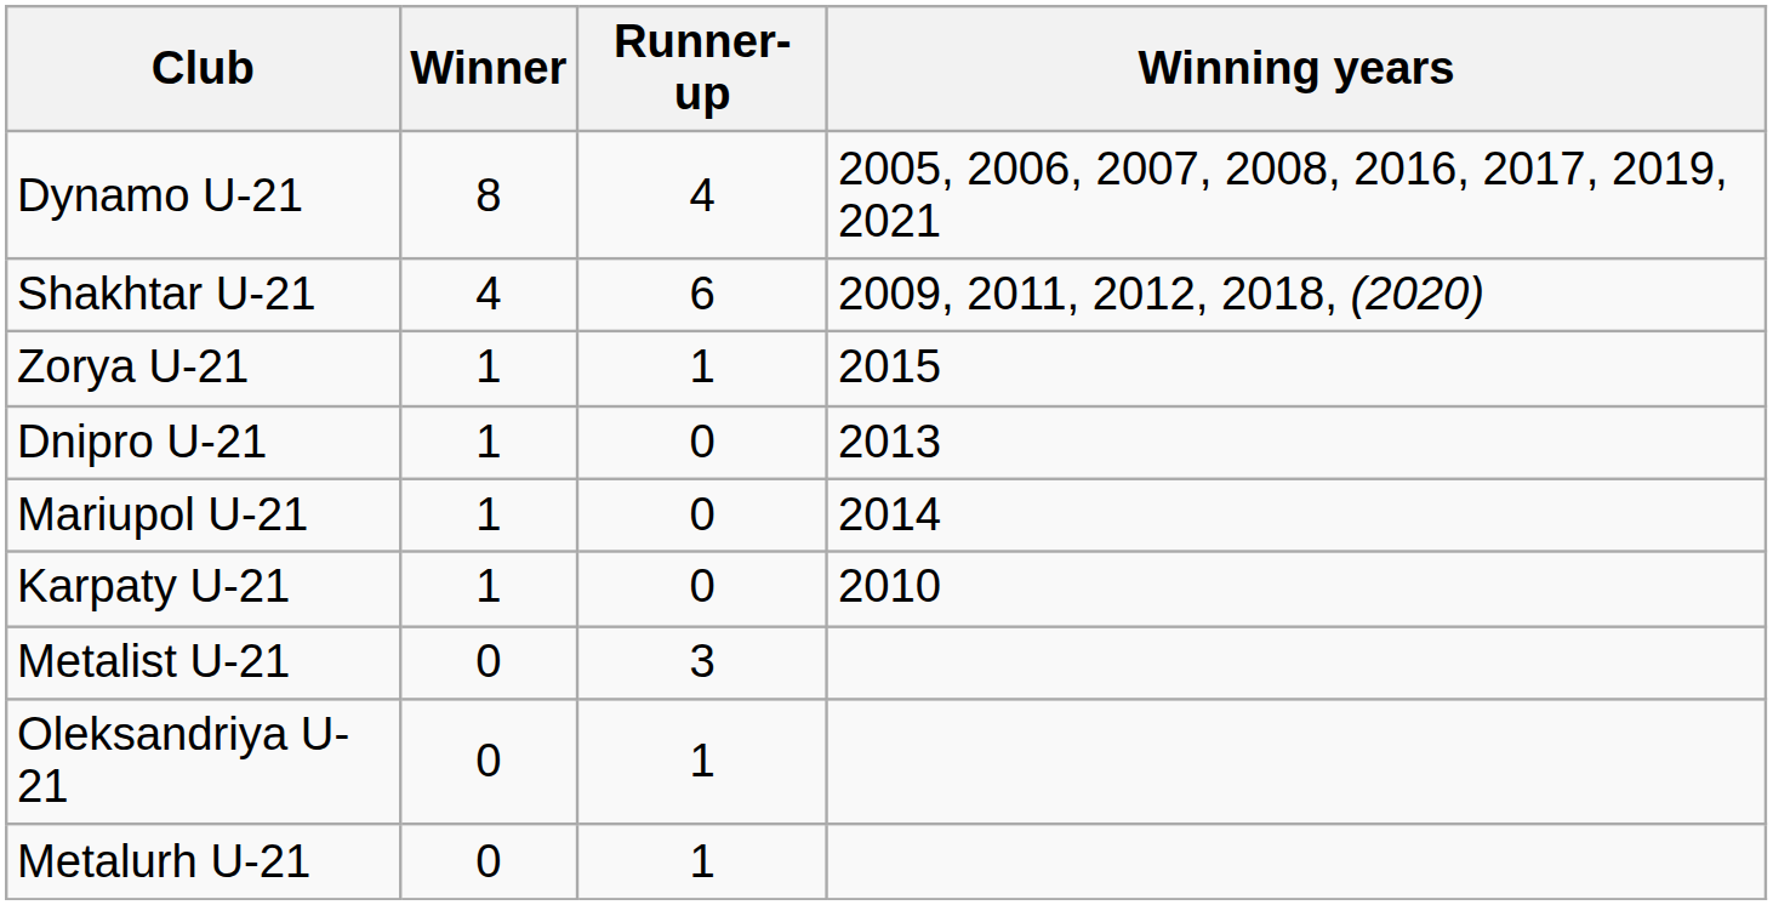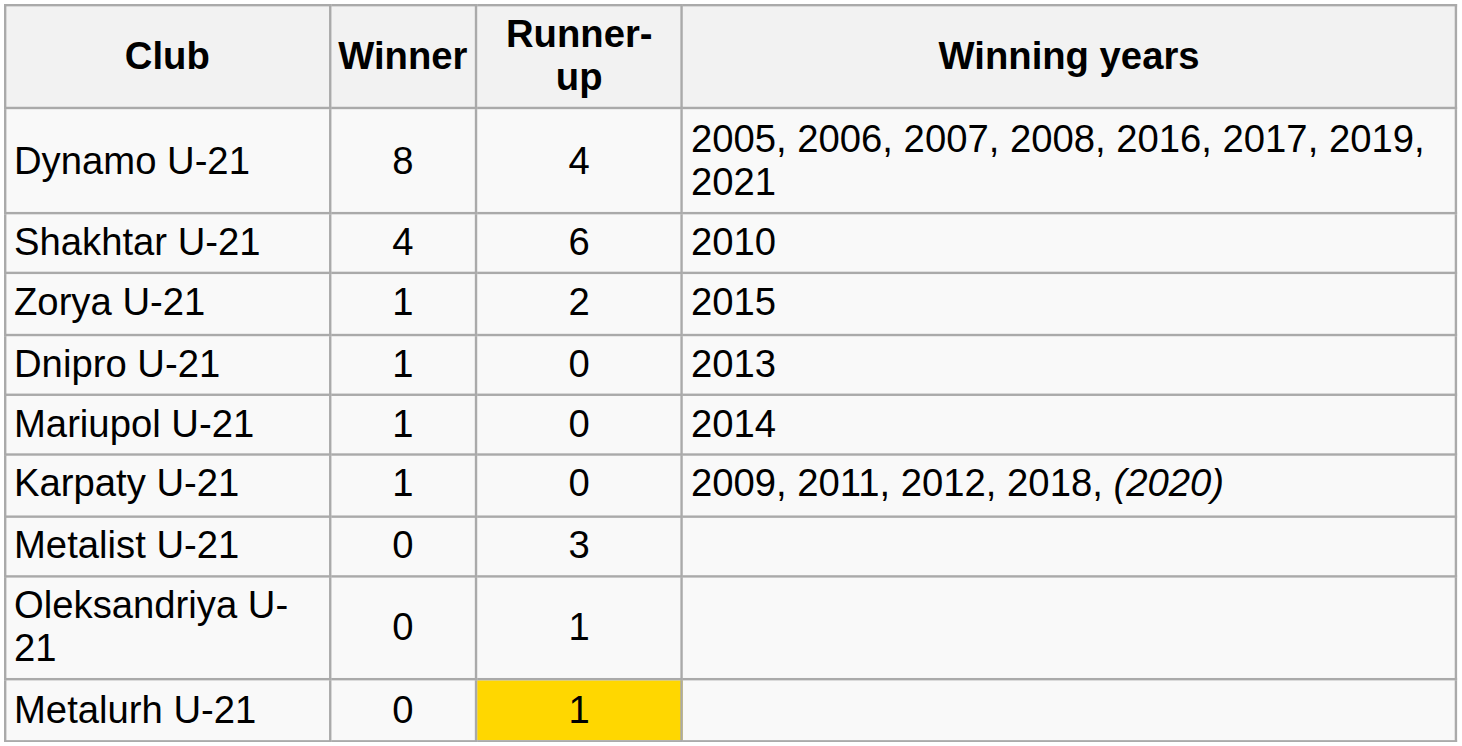 <table class="wikitable">
 <tr>
 <th>Club</th>
 <th>Winner</th>
 <th>Runner-up</th>
 <th>Winning years</th>
 </tr>
 <tr>
 <td>Dynamo U-21</td>
 <td align=center>8</td>
 <td align=center>4</td>
 <td>2005, 2006, 2007, 2008, 2016, 2017, 2019, 2021</td>
 </tr>
 <tr>
 <td>Shakhtar U-21</td>
 <td align=center>4</td>
 <td align=center>6</td>
-<td>2009, 2011, 2012, 2018, <em>(2020)</em></td>
+<td>2010</td>
 </tr>
 <tr>
 <td>Zorya U-21</td>
 <td align=center>1</td>
-<td align=center>1</td>
+<td align=center>2</td>
 <td>2015</td>
 </tr>
 <tr>
 <td>Dnipro U-21</td>
 <td align=center>1</td>
 <td align=center>0</td>
 <td>2013</td>
 </tr>
 <tr>
 <td>Mariupol U-21</td>
 <td align=center>1</td>
 <td align=center>0</td>
 <td>2014</td>
 </tr>
 <tr>
 <td>Karpaty U-21</td>
 <td align=center>1</td>
 <td align=center>0</td>
-<td>2010</td>
+<td>2009, 2011, 2012, 2018, <em>(2020)</em></td>
 </tr>
 <tr>
 <td>Metalist U-21</td>
 <td align=center>0</td>
 <td align=center>3</td>
 <td></td>
 </tr>
 <tr>
 <td>Oleksandriya U-21</td>
 <td align=center>0</td>
 <td align=center>1</td>
 <td></td>
 </tr>
 <tr>
 <td>Metalurh U-21</td>
 <td align=center>0</td>
-<td align=center>1</td>
+<td align=center style="background: gold;">1</td>
 <td></td>
 </tr>
 </table>
